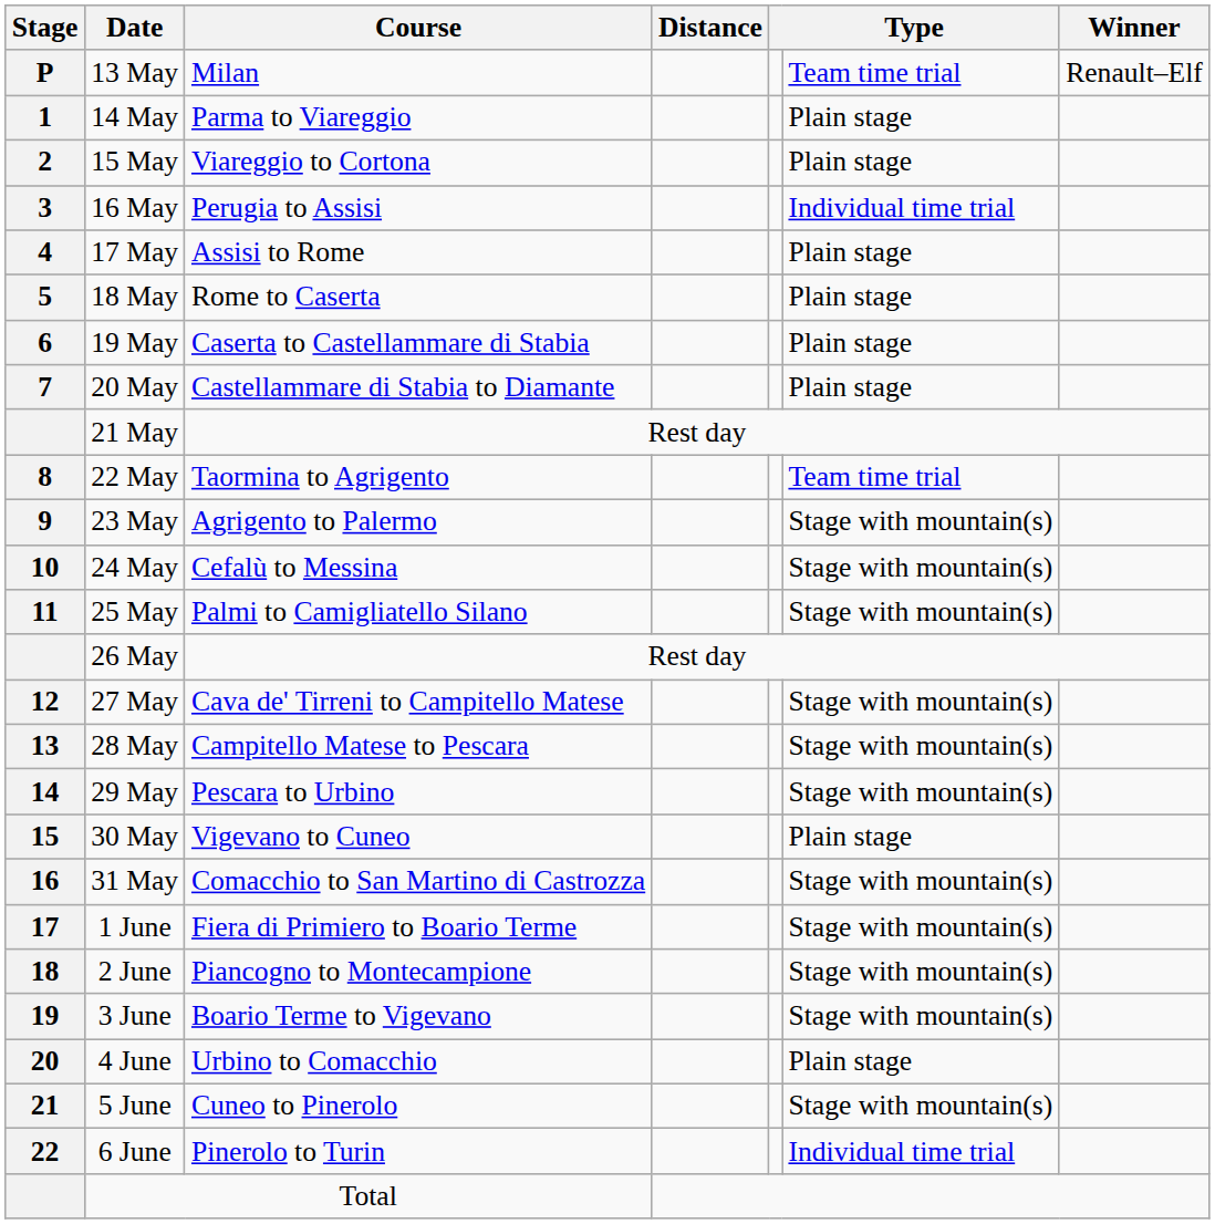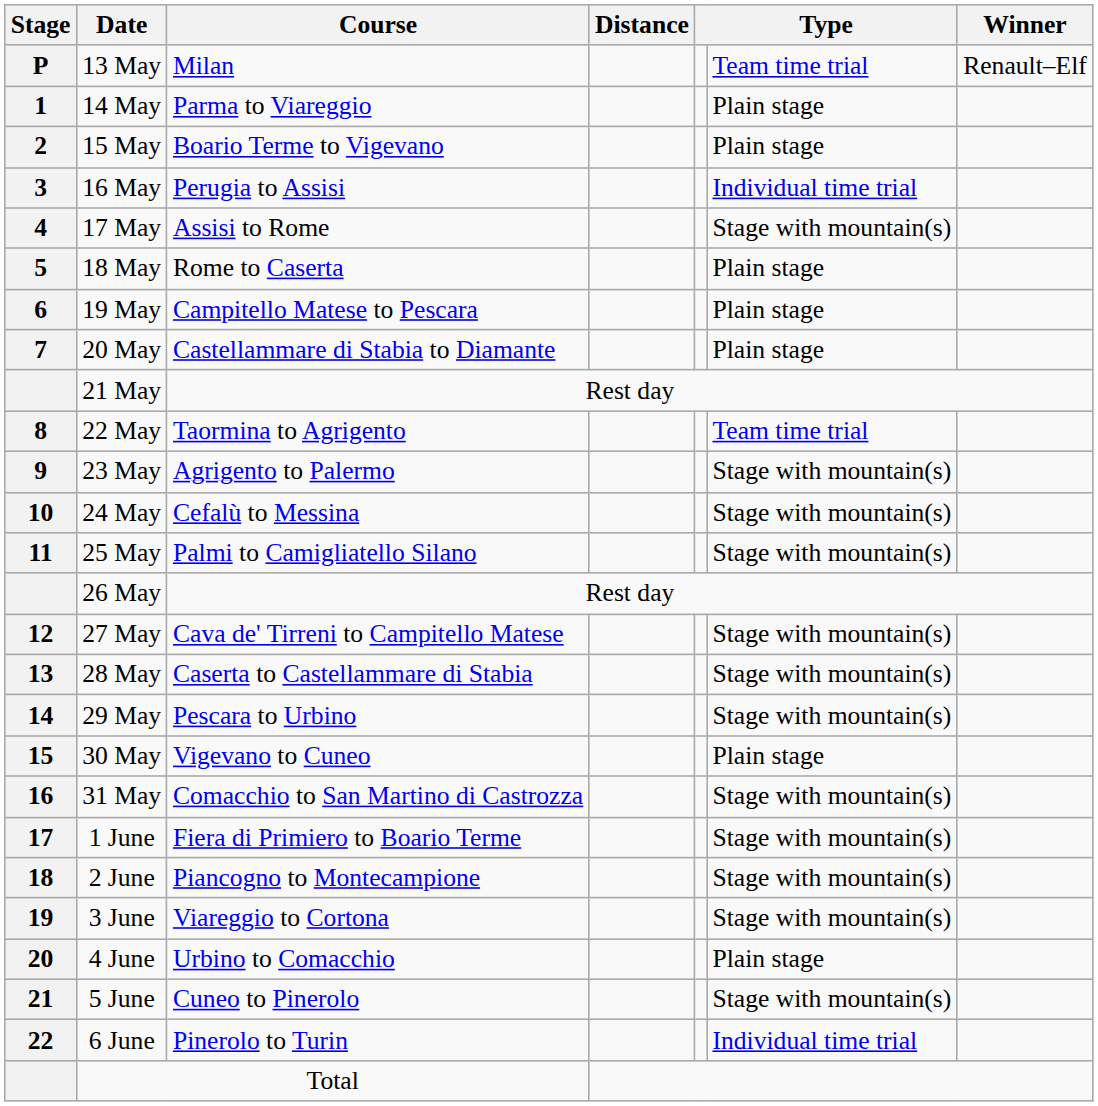 <table class="wikitable">
 <tr style="background:#efefef;">
 <th>Stage</th>
 <th>Date</th>
 <th>Course</th>
 <th>Distance</th>
 <th colspan="2">Type</th>
 <th>Winner</th>
 </tr>
 <tr>
 <th style="text-align:center">P</th>
 <td style="text-align:center;">13 May</td>
 <td><a href='#'>Milan</a></td>
 <td style="text-align:center;"></td>
 <td style="text-align:center;"></td>
 <td><a href='#'>Team time trial</a></td>
 <td>Renault–Elf</td>
 </tr>
 <tr>
 <th style="text-align:center">1</th>
 <td style="text-align:center;">14 May</td>
 <td><a href='#'>Parma</a> to <a href='#'>Viareggio</a></td>
 <td style="text-align:center;"></td>
 <td style="text-align:center;"></td>
 <td>Plain stage</td>
 <td></td>
 </tr>
 <tr>
 <th style="text-align:center">2</th>
 <td style="text-align:center;">15 May</td>
-<td><a href='#'>Viareggio</a> to <a href='#'>Cortona</a></td>
+<td><a href='#'>Boario Terme</a> to <a href='#'>Vigevano</a></td>
 <td style="text-align:center;"></td>
 <td style="text-align:center;"></td>
 <td>Plain stage</td>
 <td></td>
 </tr>
 <tr>
 <th style="text-align:center">3</th>
 <td style="text-align:center;">16 May</td>
 <td><a href='#'>Perugia</a> to <a href='#'>Assisi</a></td>
 <td style="text-align:center;"></td>
 <td style="text-align:center;"></td>
 <td><a href='#'>Individual time trial</a></td>
 <td></td>
 </tr>
 <tr>
 <th style="text-align:center">4</th>
 <td style="text-align:center;">17 May</td>
 <td><a href='#'>Assisi</a> to Rome</td>
 <td style="text-align:center;"></td>
 <td style="text-align:center;"></td>
-<td>Plain stage</td>
+<td>Stage with mountain(s)</td>
 <td></td>
 </tr>
 <tr>
 <th style="text-align:center">5</th>
 <td style="text-align:center;">18 May</td>
 <td>Rome to <a href='#'>Caserta</a></td>
 <td style="text-align:center;"></td>
 <td style="text-align:center;"></td>
 <td>Plain stage</td>
 <td></td>
 </tr>
 <tr>
 <th style="text-align:center">6</th>
 <td style="text-align:center;">19 May</td>
-<td><a href='#'>Caserta</a> to <a href='#'>Castellammare di Stabia</a></td>
+<td><a href='#'>Campitello Matese</a> to <a href='#'>Pescara</a></td>
 <td style="text-align:center;"></td>
 <td style="text-align:center;"></td>
 <td>Plain stage</td>
 <td></td>
 </tr>
 <tr>
 <th style="text-align:center">7</th>
 <td style="text-align:center;">20 May</td>
 <td><a href='#'>Castellammare di Stabia</a> to <a href='#'>Diamante</a></td>
 <td style="text-align:center;"></td>
 <td style="text-align:center;"></td>
 <td>Plain stage</td>
 <td></td>
 </tr>
 <tr>
 <th></th>
 <td style="text-align:center;">21 May</td>
 <td colspan="6" style="text-align:center;">Rest day</td>
 </tr>
 <tr>
 <th style="text-align:center">8</th>
 <td style="text-align:center;">22 May</td>
 <td><a href='#'>Taormina</a> to <a href='#'>Agrigento</a></td>
 <td style="text-align:center;"></td>
 <td style="text-align:center;"></td>
 <td><a href='#'>Team time trial</a></td>
 <td></td>
 </tr>
 <tr>
 <th style="text-align:center">9</th>
 <td style="text-align:center;">23 May</td>
 <td><a href='#'>Agrigento</a> to <a href='#'>Palermo</a></td>
 <td style="text-align:center;"></td>
 <td style="text-align:center;"></td>
 <td>Stage with mountain(s)</td>
 <td></td>
 </tr>
 <tr>
 <th style="text-align:center">10</th>
 <td style="text-align:center;">24 May</td>
 <td><a href='#'>Cefalù</a> to <a href='#'>Messina</a></td>
 <td style="text-align:center;"></td>
 <td style="text-align:center;"></td>
 <td>Stage with mountain(s)</td>
 <td></td>
 </tr>
 <tr>
 <th style="text-align:center">11</th>
 <td style="text-align:center;">25 May</td>
 <td><a href='#'>Palmi</a> to <a href='#'>Camigliatello Silano</a></td>
 <td style="text-align:center;"></td>
 <td style="text-align:center;"></td>
 <td>Stage with mountain(s)</td>
 <td></td>
 </tr>
 <tr>
 <th></th>
 <td style="text-align:center;">26 May</td>
 <td colspan="6" style="text-align:center;">Rest day</td>
 </tr>
 <tr>
 <th style="text-align:center">12</th>
 <td style="text-align:center;">27 May</td>
 <td><a href='#'>Cava de' Tirreni</a> to <a href='#'>Campitello Matese</a></td>
 <td style="text-align:center;"></td>
 <td style="text-align:center;"></td>
 <td>Stage with mountain(s)</td>
 <td></td>
 </tr>
 <tr>
 <th style="text-align:center">13</th>
 <td style="text-align:center;">28 May</td>
-<td><a href='#'>Campitello Matese</a> to <a href='#'>Pescara</a></td>
+<td><a href='#'>Caserta</a> to <a href='#'>Castellammare di Stabia</a></td>
 <td style="text-align:center;"></td>
 <td style="text-align:center;"></td>
 <td>Stage with mountain(s)</td>
 <td></td>
 </tr>
 <tr>
 <th style="text-align:center">14</th>
 <td style="text-align:center;">29 May</td>
 <td><a href='#'>Pescara</a> to <a href='#'>Urbino</a></td>
 <td style="text-align:center;"></td>
 <td style="text-align:center;"></td>
 <td>Stage with mountain(s)</td>
 <td></td>
 </tr>
 <tr>
 <th style="text-align:center">15</th>
 <td style="text-align:center;">30 May</td>
 <td><a href='#'>Vigevano</a> to <a href='#'>Cuneo</a></td>
 <td style="text-align:center;"></td>
 <td style="text-align:center;"></td>
 <td>Plain stage</td>
 <td></td>
 </tr>
 <tr>
 <th style="text-align:center">16</th>
 <td style="text-align:center;">31 May</td>
 <td><a href='#'>Comacchio</a> to <a href='#'>San Martino di Castrozza</a></td>
 <td style="text-align:center;"></td>
 <td style="text-align:center;"></td>
 <td>Stage with mountain(s)</td>
 <td></td>
 </tr>
 <tr>
 <th style="text-align:center">17</th>
 <td style="text-align:center;">1 June</td>
 <td><a href='#'>Fiera di Primiero</a> to <a href='#'>Boario Terme</a></td>
 <td style="text-align:center;"></td>
 <td style="text-align:center;"></td>
 <td>Stage with mountain(s)</td>
 <td></td>
 </tr>
 <tr>
 <th style="text-align:center">18</th>
 <td style="text-align:center;">2 June</td>
 <td><a href='#'>Piancogno</a> to <a href='#'>Montecampione</a></td>
 <td style="text-align:center;"></td>
 <td style="text-align:center;"></td>
 <td>Stage with mountain(s)</td>
 <td></td>
 </tr>
 <tr>
 <th style="text-align:center">19</th>
 <td style="text-align:center;">3 June</td>
-<td><a href='#'>Boario Terme</a> to <a href='#'>Vigevano</a></td>
+<td><a href='#'>Viareggio</a> to <a href='#'>Cortona</a></td>
 <td style="text-align:center;"></td>
 <td style="text-align:center;"></td>
 <td>Stage with mountain(s)</td>
 <td></td>
 </tr>
 <tr>
 <th style="text-align:center">20</th>
 <td style="text-align:center;">4 June</td>
 <td><a href='#'>Urbino</a> to <a href='#'>Comacchio</a></td>
 <td style="text-align:center;"></td>
 <td style="text-align:center;"></td>
 <td>Plain stage</td>
 <td></td>
 </tr>
 <tr>
 <th style="text-align:center">21</th>
 <td style="text-align:center;">5 June</td>
 <td><a href='#'>Cuneo</a> to <a href='#'>Pinerolo</a></td>
 <td style="text-align:center;"></td>
 <td style="text-align:center;"></td>
 <td>Stage with mountain(s)</td>
 <td></td>
 </tr>
 <tr>
 <th style="text-align:center">22</th>
 <td style="text-align:center;">6 June</td>
 <td><a href='#'>Pinerolo</a> to <a href='#'>Turin</a></td>
 <td style="text-align:center;"></td>
 <td style="text-align:center;"></td>
 <td><a href='#'>Individual time trial</a></td>
 <td></td>
 </tr>
 <tr>
 <th></th>
 <td colspan="2" style="text-align:center;">Total</td>
 <td colspan="5" style="text-align:center;"></td>
 </tr>
 </table>
